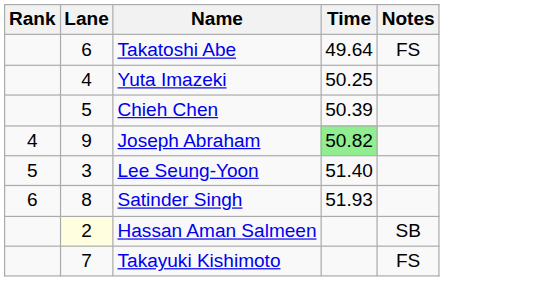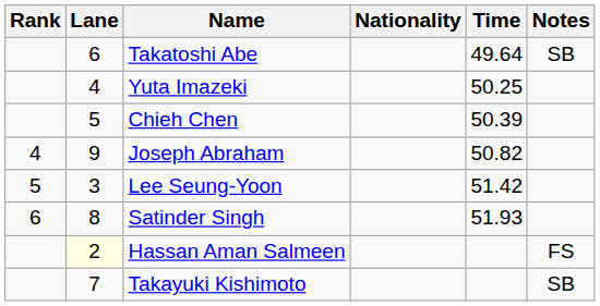 <table class="wikitable sortable" style="text-align:center">
 <tr>
 <th>Rank</th>
 <th>Lane</th>
 <th>Name</th>
+<th>Nationality</th>
 <th>Time</th>
 <th>Notes</th>
 </tr>
 <tr>
 <td></td>
 <td>6</td>
 <td align=left><a href='#'>Takatoshi Abe</a></td>
+<td align=left></td>
 <td>49.64</td>
-<td>FS</td>
+<td>SB</td>
 </tr>
 <tr>
 <td></td>
 <td>4</td>
 <td align=left><a href='#'>Yuta Imazeki</a></td>
+<td align=left></td>
 <td>50.25</td>
 <td></td>
 </tr>
 <tr>
 <td></td>
 <td>5</td>
 <td align=left><a href='#'>Chieh Chen</a></td>
+<td align=left></td>
 <td>50.39</td>
 <td></td>
 </tr>
 <tr>
 <td>4</td>
 <td>9</td>
 <td align="left"><a href='#'>Joseph Abraham</a></td>
-<td style="background: lightgreen;">50.82</td>
+<td align=left></td>
+<td>50.82</td>
 <td></td>
 </tr>
 <tr>
 <td>5</td>
 <td>3</td>
 <td align="left"><a href='#'>Lee Seung-Yoon</a></td>
-<td>51.40</td>
+<td align=left></td>
+<td>51.42</td>
 <td></td>
 </tr>
 <tr>
 <td>6</td>
 <td>8</td>
 <td align="left"><a href='#'>Satinder Singh</a></td>
+<td align=left></td>
 <td>51.93</td>
 <td></td>
 </tr>
 <tr>
 <td></td>
 <td style="background: lightyellow;">2</td>
 <td align="left"><a href='#'>Hassan Aman Salmeen</a></td>
+<td align=left></td>
 <td></td>
-<td>SB</td>
+<td>FS</td>
 </tr>
 <tr>
 <td></td>
 <td>7</td>
 <td align="left"><a href='#'>Takayuki Kishimoto</a></td>
+<td align=left></td>
 <td></td>
-<td>FS</td>
+<td>SB</td>
 </tr>
 </table>
